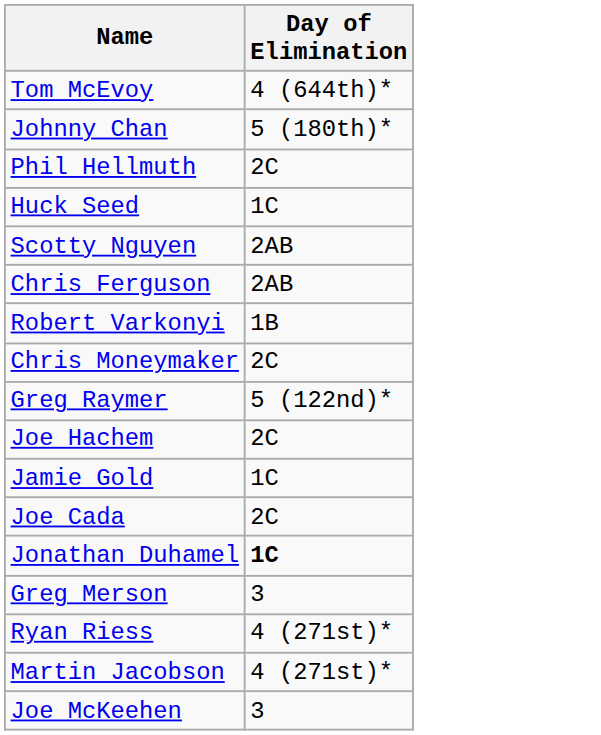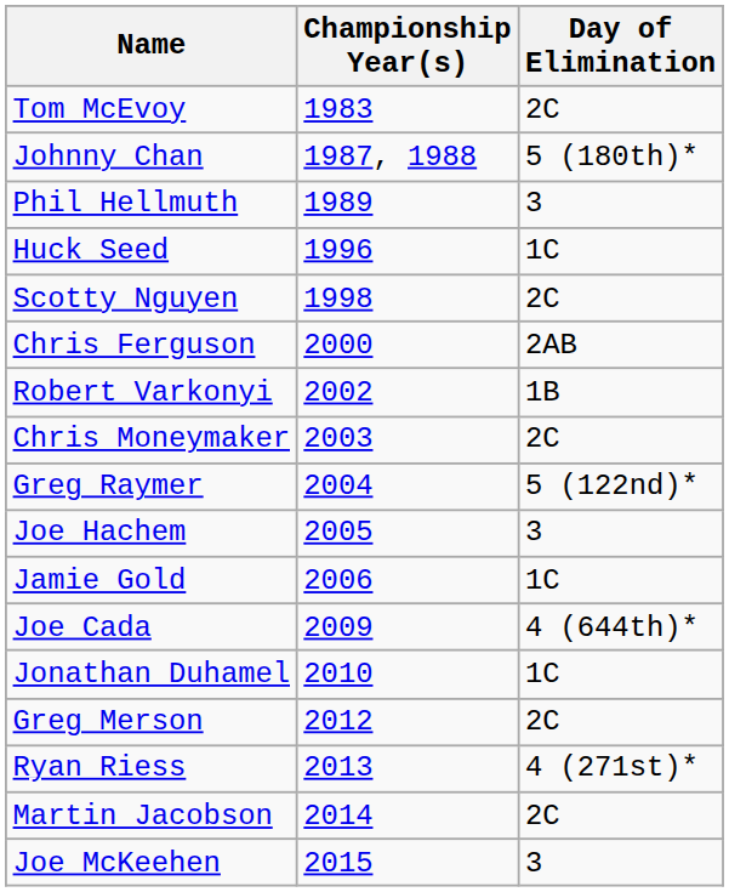 <table class="wikitable sortable">
 <tr>
 <th>Name</th>
+<th>Championship<br>Year(s)</th>
 <th>Day of<br>Elimination</th>
 </tr>
 <tr>
 <td><a href='#'>Tom McEvoy</a></td>
-<td>4 (644th)*</td>
+<td><a href='#'>1983</a></td>
+<td>2C</td>
 </tr>
 <tr>
 <td><a href='#'>Johnny Chan</a></td>
+<td><a href='#'>1987</a>, <a href='#'>1988</a></td>
 <td>5 (180th)*</td>
 </tr>
 <tr>
 <td><a href='#'>Phil Hellmuth</a></td>
-<td>2C</td>
+<td><a href='#'>1989</a></td>
+<td>3</td>
 </tr>
 <tr>
 <td><a href='#'>Huck Seed</a></td>
+<td><a href='#'>1996</a></td>
 <td>1C</td>
 </tr>
 <tr>
 <td><a href='#'>Scotty Nguyen</a></td>
-<td>2AB</td>
+<td><a href='#'>1998</a></td>
+<td>2C</td>
 </tr>
 <tr>
 <td><a href='#'>Chris Ferguson</a></td>
+<td><a href='#'>2000</a></td>
 <td>2AB</td>
 </tr>
 <tr>
 <td><a href='#'>Robert Varkonyi</a></td>
+<td><a href='#'>2002</a></td>
 <td>1B</td>
 </tr>
 <tr>
 <td><a href='#'>Chris Moneymaker</a></td>
+<td><a href='#'>2003</a></td>
 <td>2C</td>
 </tr>
 <tr>
 <td><a href='#'>Greg Raymer</a></td>
+<td><a href='#'>2004</a></td>
 <td data-sort-value="5.1">5 (122nd)*</td>
 </tr>
 <tr>
 <td><a href='#'>Joe Hachem</a></td>
-<td>2C</td>
+<td><a href='#'>2005</a></td>
+<td>3</td>
 </tr>
 <tr>
 <td><a href='#'>Jamie Gold</a></td>
+<td><a href='#'>2006</a></td>
 <td>1C</td>
 </tr>
 <tr>
 <td><a href='#'>Joe Cada</a></td>
+<td><a href='#'>2009</a></td>
+<td>4 (644th)*</td>
+</tr>
+<tr>
+<td><a href='#'>Jonathan Duhamel</a></td>
+<td><a href='#'>2010</a></td>
+<td>1C</td>
+</tr>
+<tr>
+<td><a href='#'>Greg Merson</a></td>
+<td><a href='#'>2012</a></td>
 <td>2C</td>
 </tr>
 <tr>
-<td><a href='#'>Jonathan Duhamel</a></td>
-<td><strong>1C</strong></td>
-</tr>
-<tr>
-<td><a href='#'>Greg Merson</a></td>
-<td>3</td>
-</tr>
-<tr>
 <td><a href='#'>Ryan Riess</a></td>
+<td><a href='#'>2013</a></td>
 <td data-sort-value="4.1">4 (271st)*</td>
 </tr>
 <tr>
 <td><a href='#'>Martin Jacobson</a></td>
-<td data-sort-value="4.1">4 (271st)*</td>
+<td><a href='#'>2014</a></td>
+<td>2C</td>
 </tr>
 <tr>
 <td><a href='#'>Joe McKeehen</a></td>
+<td><a href='#'>2015</a></td>
 <td>3</td>
 </tr>
 </table>
